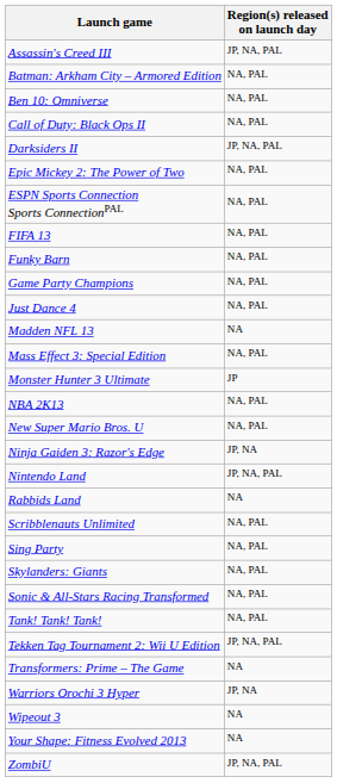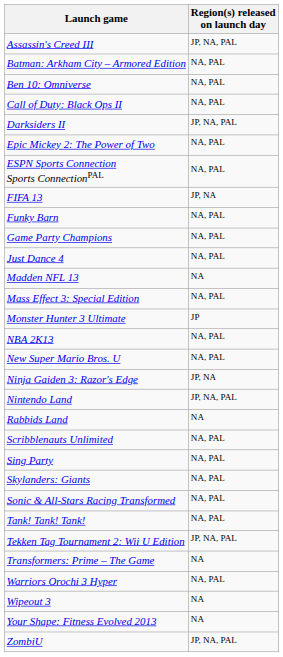 <table class="wikitable">
 <tr>
 <th>Launch game</th>
 <th>Region(s) released<br>on launch day</th>
 </tr>
 <tr>
 <td><em><a href='#'>Assassin's Creed III</a></em></td>
 <td><sup>JP, NA, PAL</sup></td>
 </tr>
 <tr>
 <td><em><a href='#'>Batman: Arkham City – Armored Edition</a></em></td>
 <td><sup>NA, PAL</sup></td>
 </tr>
 <tr>
 <td><em><a href='#'>Ben 10: Omniverse</a></em></td>
 <td><sup>NA, PAL</sup></td>
 </tr>
 <tr>
 <td><em><a href='#'>Call of Duty: Black Ops II</a></em></td>
 <td><sup>NA, PAL</sup></td>
 </tr>
 <tr>
 <td><em><a href='#'>Darksiders II</a></em></td>
 <td><sup>JP, NA, PAL</sup></td>
 </tr>
 <tr>
 <td><em><a href='#'>Epic Mickey 2: The Power of Two</a></em></td>
 <td><sup>NA, PAL</sup></td>
 </tr>
 <tr>
 <td><em><a href='#'>ESPN Sports Connection</a></em><br><em>Sports Connection</em><sup>PAL</sup></td>
 <td><sup>NA, PAL</sup></td>
 </tr>
 <tr>
 <td><em><a href='#'>FIFA 13</a></em></td>
-<td><sup>NA, PAL</sup></td>
+<td><sup>JP, NA</sup></td>
 </tr>
 <tr>
 <td><em><a href='#'>Funky Barn</a></em></td>
 <td><sup>NA, PAL</sup></td>
 </tr>
 <tr>
 <td><em><a href='#'>Game Party Champions</a></em></td>
 <td><sup>NA, PAL</sup></td>
 </tr>
 <tr>
 <td><em><a href='#'>Just Dance 4</a></em></td>
 <td><sup>NA, PAL</sup></td>
 </tr>
 <tr>
 <td><em><a href='#'>Madden NFL 13</a></em></td>
 <td><sup>NA</sup></td>
 </tr>
 <tr>
 <td><em><a href='#'>Mass Effect 3: Special Edition</a></em></td>
 <td><sup>NA, PAL</sup></td>
 </tr>
 <tr>
 <td><em><a href='#'>Monster Hunter 3 Ultimate</a></em></td>
 <td><sup>JP</sup></td>
 </tr>
 <tr>
 <td><em><a href='#'>NBA 2K13</a></em></td>
 <td><sup>NA, PAL</sup></td>
 </tr>
 <tr>
 <td><em><a href='#'>New Super Mario Bros. U</a></em></td>
 <td><sup>NA, PAL</sup></td>
 </tr>
 <tr>
 <td><em><a href='#'>Ninja Gaiden 3: Razor's Edge</a></em></td>
 <td><sup>JP, NA</sup></td>
 </tr>
 <tr>
 <td><em><a href='#'>Nintendo Land</a></em></td>
 <td><sup>JP, NA, PAL</sup></td>
 </tr>
 <tr>
 <td><em><a href='#'>Rabbids Land</a></em></td>
 <td><sup>NA</sup></td>
 </tr>
 <tr>
 <td><em><a href='#'>Scribblenauts Unlimited</a></em></td>
 <td><sup>NA, PAL</sup></td>
 </tr>
 <tr>
 <td><em><a href='#'>Sing Party</a></em></td>
 <td><sup>NA, PAL</sup></td>
 </tr>
 <tr>
 <td><em><a href='#'>Skylanders: Giants</a></em></td>
 <td><sup>NA, PAL</sup></td>
 </tr>
 <tr>
 <td><em><a href='#'>Sonic & All-Stars Racing Transformed</a></em></td>
 <td><sup>NA, PAL</sup></td>
 </tr>
 <tr>
 <td><em><a href='#'>Tank! Tank! Tank!</a></em></td>
 <td><sup>NA, PAL</sup></td>
 </tr>
 <tr>
 <td><em><a href='#'>Tekken Tag Tournament 2: Wii U Edition</a></em></td>
 <td><sup>JP, NA, PAL</sup></td>
 </tr>
 <tr>
 <td><em><a href='#'>Transformers: Prime – The Game</a></em></td>
 <td><sup>NA</sup></td>
 </tr>
 <tr>
 <td><em><a href='#'>Warriors Orochi 3 Hyper</a></em></td>
-<td><sup>JP, NA</sup></td>
+<td><sup>NA, PAL</sup></td>
 </tr>
 <tr>
 <td><em><a href='#'>Wipeout 3</a></em></td>
 <td><sup>NA</sup></td>
 </tr>
 <tr>
 <td><em><a href='#'>Your Shape: Fitness Evolved 2013</a></em></td>
 <td><sup>NA</sup></td>
 </tr>
 <tr>
 <td><em><a href='#'>ZombiU</a></em></td>
 <td><sup>JP, NA, PAL</sup></td>
 </tr>
 </table>
